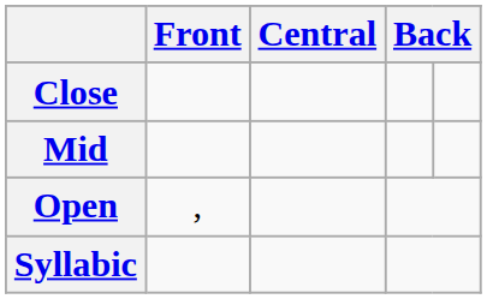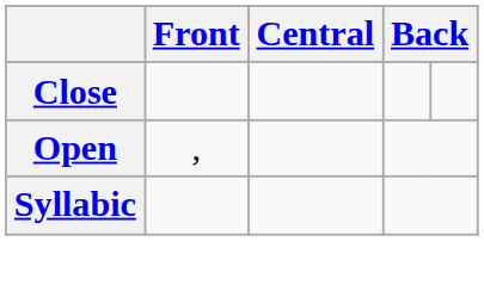 <table class="wikitable" style="text-align:center">
 <tr>
 <th></th>
 <th><a href='#'>Front</a></th>
 <th><a href='#'>Central</a></th>
 <th colspan="2"><a href='#'>Back</a></th>
 </tr>
 <tr>
 <th><a href='#'>Close</a></th>
-<td></td>
-<td></td>
-<td></td>
-<td></td>
-</tr>
-<tr>
-<th><a href='#'>Mid</a></th>
 <td></td>
 <td></td>
 <td></td>
 <td></td>
 </tr>
 <tr>
 <th><a href='#'>Open</a></th>
 <td>, </td>
 <td></td>
 <td colspan="2"></td>
 </tr>
 <tr>
 <th><a href='#'>Syllabic</a></th>
 <td></td>
 <td></td>
 <td colspan="2"></td>
 </tr>
 </table>
